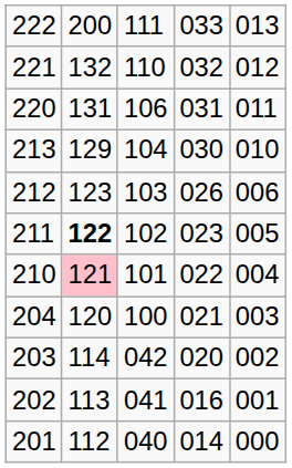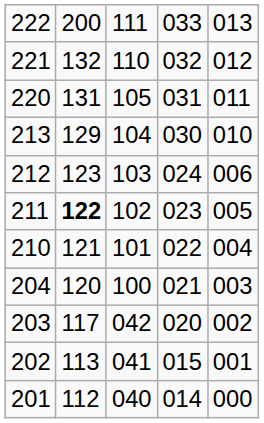 <table class="wikitable" style="margin-left: auto; margin-right: auto; border: none;">
 <tr>
 <td>222</td>
 <td>200</td>
 <td>111</td>
 <td>033</td>
 <td>013</td>
 </tr>
 <tr>
 <td>221</td>
 <td>132</td>
 <td>110</td>
 <td>032</td>
 <td>012</td>
 </tr>
 <tr>
 <td>220</td>
 <td>131</td>
-<td>106</td>
+<td>105</td>
 <td>031</td>
 <td>011</td>
 </tr>
 <tr>
 <td>213</td>
 <td>129</td>
 <td>104</td>
 <td>030</td>
 <td>010</td>
 </tr>
 <tr>
 <td>212</td>
 <td>123</td>
 <td>103</td>
-<td>026</td>
+<td>024</td>
 <td>006</td>
 </tr>
 <tr>
 <td>211</td>
 <td><strong>122</strong></td>
 <td>102</td>
 <td>023</td>
 <td>005</td>
 </tr>
 <tr>
 <td>210</td>
-<td style="background: pink;">121</td>
+<td>121</td>
 <td>101</td>
 <td>022</td>
 <td>004</td>
 </tr>
 <tr>
 <td>204</td>
 <td>120</td>
 <td>100</td>
 <td>021</td>
 <td>003</td>
 </tr>
 <tr>
 <td>203</td>
-<td>114</td>
+<td>117</td>
 <td>042</td>
 <td>020</td>
 <td>002</td>
 </tr>
 <tr>
 <td>202</td>
 <td>113</td>
 <td>041</td>
-<td>016</td>
+<td>015</td>
 <td>001</td>
 </tr>
 <tr>
 <td>201</td>
 <td>112</td>
 <td>040</td>
 <td>014</td>
 <td>000</td>
 </tr>
 </table>
